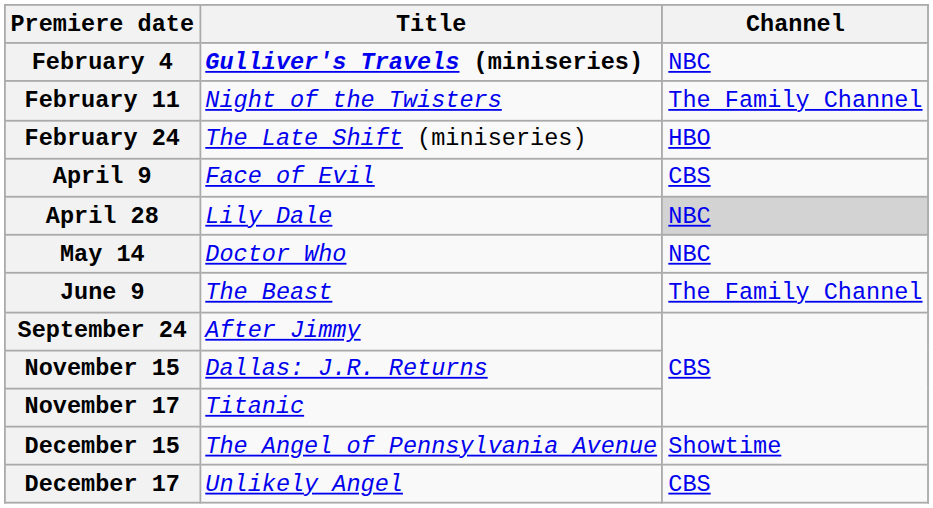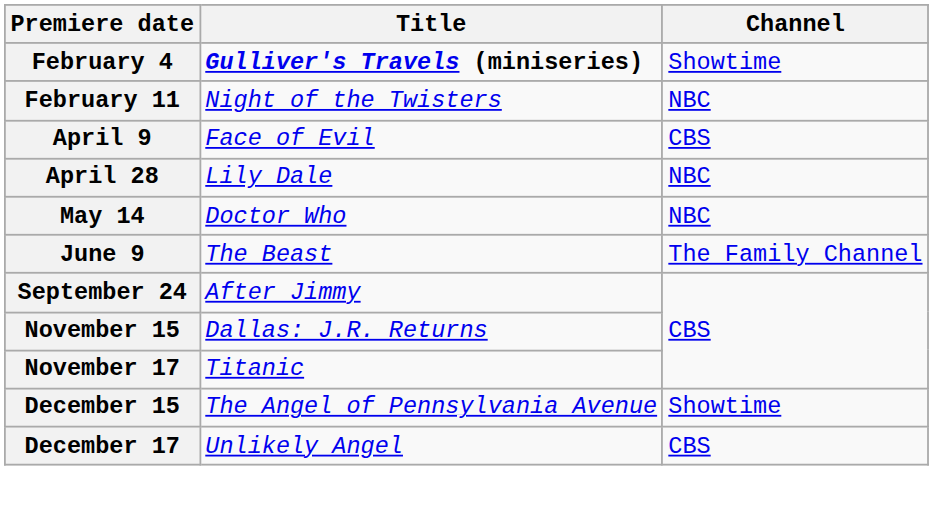 <table class="wikitable">
 <tr>
 <th>Premiere date</th>
 <th>Title</th>
 <th>Channel</th>
 </tr>
 <tr>
 <th>February 4</th>
 <td><strong><em><a href='#'>Gulliver's Travels</a></em> (miniseries)</strong></td>
-<td><a href='#'>NBC</a></td>
+<td><a href='#'>Showtime</a></td>
 </tr>
 <tr>
 <th>February 11</th>
 <td><em><a href='#'>Night of the Twisters</a></em></td>
-<td><a href='#'>The Family Channel</a></td>
-</tr>
-<tr>
-<th>February 24</th>
-<td><em><a href='#'>The Late Shift</a></em> (miniseries)</td>
-<td><a href='#'>HBO</a></td>
+<td><a href='#'>NBC</a></td>
 </tr>
 <tr>
 <th>April 9</th>
 <td><em><a href='#'>Face of Evil</a></em></td>
 <td><a href='#'>CBS</a></td>
 </tr>
 <tr>
 <th>April 28</th>
 <td><em><a href='#'>Lily Dale</a></em></td>
-<td style="background: lightgrey;"><a href='#'>NBC</a></td>
+<td><a href='#'>NBC</a></td>
 </tr>
 <tr>
 <th>May 14</th>
 <td><em><a href='#'>Doctor Who</a></em></td>
 <td><a href='#'>NBC</a></td>
 </tr>
 <tr>
 <th>June 9</th>
 <td><em><a href='#'>The Beast</a></em></td>
 <td><a href='#'>The Family Channel</a></td>
 </tr>
 <tr>
 <th>September 24</th>
 <td><em><a href='#'>After Jimmy</a></em></td>
 <td rowspan="3"><a href='#'>CBS</a></td>
 </tr>
 <tr>
 <th>November 15</th>
 <td><em><a href='#'>Dallas: J.R. Returns</a></em></td>
 </tr>
 <tr>
 <th>November 17</th>
 <td><em><a href='#'>Titanic</a></em></td>
 </tr>
 <tr>
 <th>December 15</th>
 <td><em><a href='#'>The Angel of Pennsylvania Avenue</a></em></td>
 <td><a href='#'>Showtime</a></td>
 </tr>
 <tr>
 <th>December 17</th>
 <td><em><a href='#'>Unlikely Angel</a></em></td>
 <td><a href='#'>CBS</a></td>
 </tr>
 </table>
